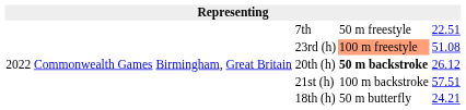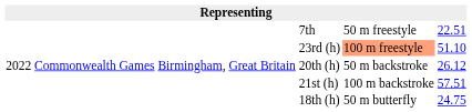 <table>
 <tr>
 <th bgcolor="#eeeeee" colspan="6">Representing </th>
 </tr>
 <tr>
 <td rowspan=5>2022</td>
 <td rowspan=5><a href='#'>Commonwealth Games</a></td>
 <td rowspan=5 align=left> <a href='#'>Birmingham</a>, <a href='#'>Great Britain</a></td>
 <td>7th</td>
 <td>50 m freestyle</td>
 <td><a href='#'>22.51</a></td>
 </tr>
 <tr>
 <td>23rd (h)</td>
 <td style="background: lightsalmon;">100 m freestyle</td>
-<td><a href='#'>51.08</a></td>
+<td><a href='#'>51.10</a></td>
 </tr>
 <tr>
 <td>20th (h)</td>
-<td><strong>50 m backstroke</strong></td>
+<td>50 m backstroke</td>
 <td><a href='#'>26.12</a></td>
 </tr>
 <tr>
 <td>21st (h)</td>
 <td>100 m backstroke</td>
 <td><a href='#'>57.51</a></td>
 </tr>
 <tr>
 <td>18th (h)</td>
 <td>50 m butterfly</td>
-<td><a href='#'>24.21</a></td>
+<td><a href='#'>24.75</a></td>
 </tr>
 </table>
